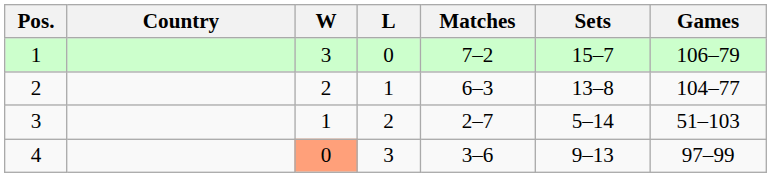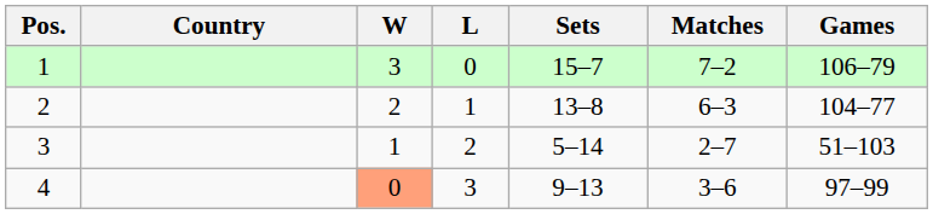 <table class="wikitable" style="text-align:center;">
 <tr>
 <th width=40>Pos.</th>
 <th width=165>Country</th>
 <th width=40>W</th>
 <th width=40>L</th>
+<th width=80>Sets</th>
 <th width=80>Matches</th>
-<th width=80>Sets</th>
 <th width=80>Games</th>
 </tr>
 <tr style="background:#cfc;">
 <td>1</td>
 <td style="text-align:left;"></td>
 <td>3</td>
 <td>0</td>
+<td>15–7</td>
 <td>7–2</td>
-<td>15–7</td>
 <td>106–79</td>
 </tr>
 <tr>
 <td>2</td>
 <td style="text-align:left;"></td>
 <td>2</td>
 <td>1</td>
+<td>13–8</td>
 <td>6–3</td>
-<td>13–8</td>
 <td>104–77</td>
 </tr>
 <tr>
 <td>3</td>
 <td style="text-align:left;"></td>
 <td>1</td>
 <td>2</td>
+<td>5–14</td>
 <td>2–7</td>
-<td>5–14</td>
 <td>51–103</td>
 </tr>
 <tr>
 <td>4</td>
 <td style="text-align:left;"></td>
 <td style="background: lightsalmon;">0</td>
 <td>3</td>
+<td>9–13</td>
 <td>3–6</td>
-<td>9–13</td>
 <td>97–99</td>
 </tr>
 </table>
